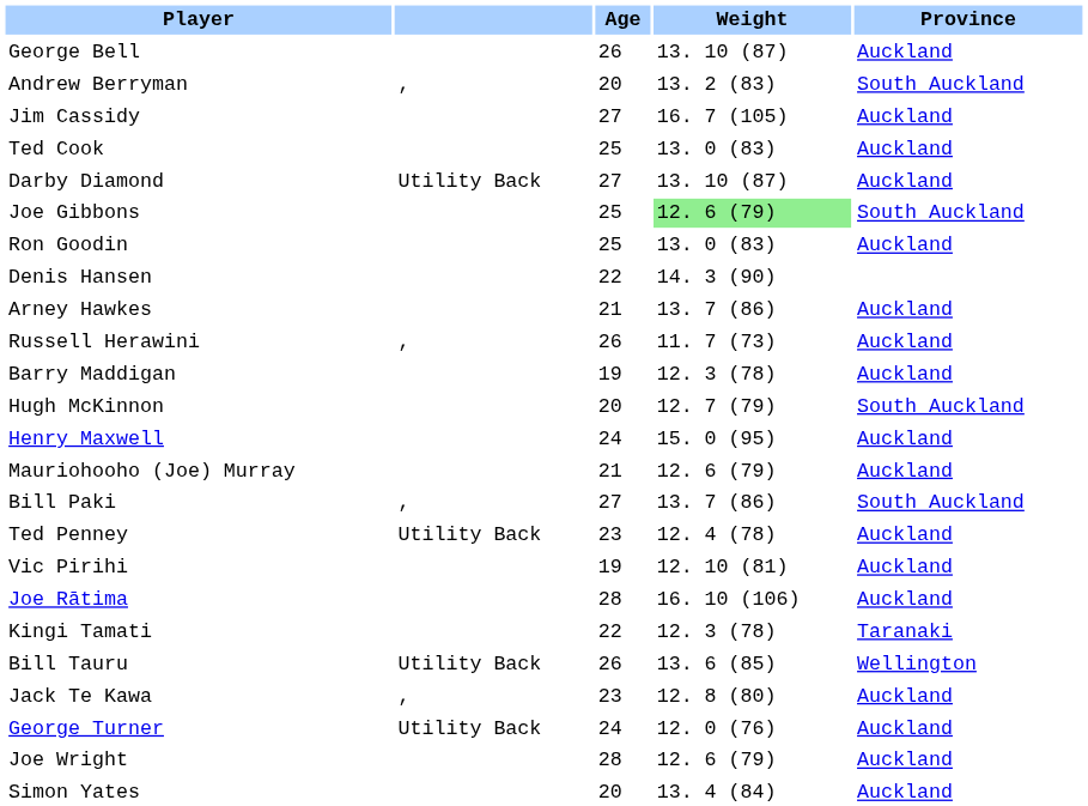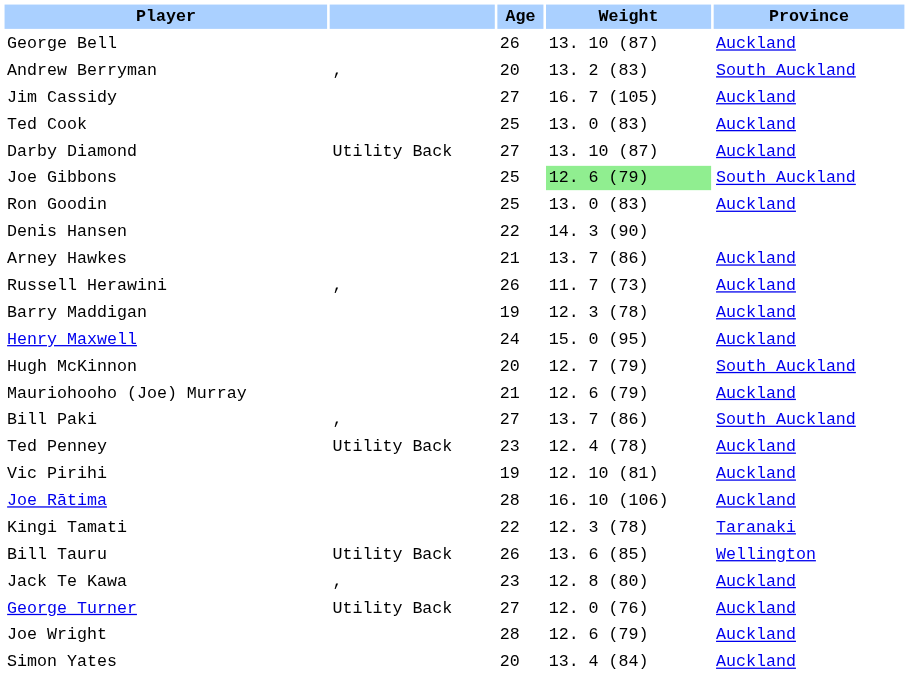 <table class="sortable" border="0" cellspacing="2" cellpadding="2" style="width:80%;" style="text-align:center;">
 <tr style="background:#AAD0FF">
 <th>Player</th>
 <th></th>
 <th>Age</th>
 <th>Weight</th>
 <th>Province</th>
 </tr>
 <tr>
 <td align=left>George Bell</td>
 <td></td>
 <td>26</td>
 <td>13. 10 (87)</td>
 <td align=left> <a href='#'>Auckland</a></td>
 </tr>
 <tr>
 <td align=left>Andrew Berryman</td>
 <td>, </td>
 <td>20</td>
 <td>13. 2 (83)</td>
 <td align=left> <a href='#'>South Auckland</a></td>
 </tr>
 <tr>
 <td align=left>Jim Cassidy</td>
 <td></td>
 <td>27</td>
 <td>16. 7 (105)</td>
 <td align=left> <a href='#'>Auckland</a></td>
 </tr>
 <tr>
 <td align=left>Ted Cook</td>
 <td></td>
 <td>25</td>
 <td>13. 0 (83)</td>
 <td align=left> <a href='#'>Auckland</a></td>
 </tr>
 <tr>
 <td align=left>Darby Diamond</td>
 <td>Utility Back</td>
 <td>27</td>
 <td>13. 10 (87)</td>
 <td align=left> <a href='#'>Auckland</a></td>
 </tr>
 <tr>
 <td align=left>Joe Gibbons</td>
 <td></td>
 <td>25</td>
 <td style="background: lightgreen;">12. 6 (79)</td>
 <td align=left> <a href='#'>South Auckland</a></td>
 </tr>
 <tr>
 <td align=left>Ron Goodin</td>
 <td></td>
 <td>25</td>
 <td>13. 0 (83)</td>
 <td align=left> <a href='#'>Auckland</a></td>
 </tr>
 <tr>
 <td align=left>Denis Hansen</td>
 <td></td>
 <td>22</td>
 <td>14. 3 (90)</td>
 <td align=left></td>
 </tr>
 <tr>
 <td align=left>Arney Hawkes</td>
 <td></td>
 <td>21</td>
 <td>13. 7 (86)</td>
 <td align=left> <a href='#'>Auckland</a></td>
 </tr>
 <tr>
 <td align=left>Russell Herawini</td>
 <td>, </td>
 <td>26</td>
 <td>11. 7 (73)</td>
 <td align=left> <a href='#'>Auckland</a></td>
 </tr>
 <tr>
 <td align=left>Barry Maddigan</td>
 <td></td>
 <td>19</td>
 <td>12. 3 (78)</td>
 <td align=left> <a href='#'>Auckland</a></td>
 </tr>
 <tr>
+<td align=left><a href='#'>Henry Maxwell</a></td>
+<td></td>
+<td>24</td>
+<td>15. 0 (95)</td>
+<td align=left> <a href='#'>Auckland</a></td>
+</tr>
+<tr>
 <td align=left>Hugh McKinnon</td>
 <td></td>
 <td>20</td>
 <td>12. 7 (79)</td>
 <td align=left> <a href='#'>South Auckland</a></td>
-</tr>
-<tr>
-<td align=left><a href='#'>Henry Maxwell</a></td>
-<td></td>
-<td>24</td>
-<td>15. 0 (95)</td>
-<td align=left> <a href='#'>Auckland</a></td>
 </tr>
 <tr>
 <td align=left>Mauriohooho (Joe) Murray</td>
 <td></td>
 <td>21</td>
 <td>12. 6 (79)</td>
 <td align=left> <a href='#'>Auckland</a></td>
 </tr>
 <tr>
 <td align=left>Bill Paki</td>
 <td>, </td>
 <td>27</td>
 <td>13. 7 (86)</td>
 <td align=left> <a href='#'>South Auckland</a></td>
 </tr>
 <tr>
 <td align=left>Ted Penney</td>
 <td>Utility Back</td>
 <td>23</td>
 <td>12. 4 (78)</td>
 <td align=left> <a href='#'>Auckland</a></td>
 </tr>
 <tr>
 <td align=left>Vic Pirihi</td>
 <td></td>
 <td>19</td>
 <td>12. 10 (81)</td>
 <td align=left> <a href='#'>Auckland</a></td>
 </tr>
 <tr>
 <td align=left><a href='#'>Joe Rātima</a></td>
 <td></td>
 <td>28</td>
 <td>16. 10 (106)</td>
 <td align=left> <a href='#'>Auckland</a></td>
 </tr>
 <tr>
 <td align=left>Kingi Tamati</td>
 <td></td>
 <td>22</td>
 <td>12. 3 (78)</td>
 <td align=left> <a href='#'>Taranaki</a></td>
 </tr>
 <tr>
 <td align=left>Bill Tauru</td>
 <td>Utility Back</td>
 <td>26</td>
 <td>13. 6 (85)</td>
 <td align=left> <a href='#'>Wellington</a></td>
 </tr>
 <tr>
 <td align=left>Jack Te Kawa</td>
 <td>, </td>
 <td>23</td>
 <td>12. 8 (80)</td>
 <td align=left> <a href='#'>Auckland</a></td>
 </tr>
 <tr>
 <td align=left><a href='#'>George Turner</a></td>
 <td>Utility Back</td>
-<td>24</td>
+<td>27</td>
 <td>12. 0 (76)</td>
 <td align=left> <a href='#'>Auckland</a></td>
 </tr>
 <tr>
 <td align=left>Joe Wright</td>
 <td></td>
 <td>28</td>
 <td>12. 6 (79)</td>
 <td align=left> <a href='#'>Auckland</a></td>
 </tr>
 <tr>
 <td align=left>Simon Yates</td>
 <td></td>
 <td>20</td>
 <td>13. 4 (84)</td>
 <td align=left> <a href='#'>Auckland</a></td>
 </tr>
 </table>
